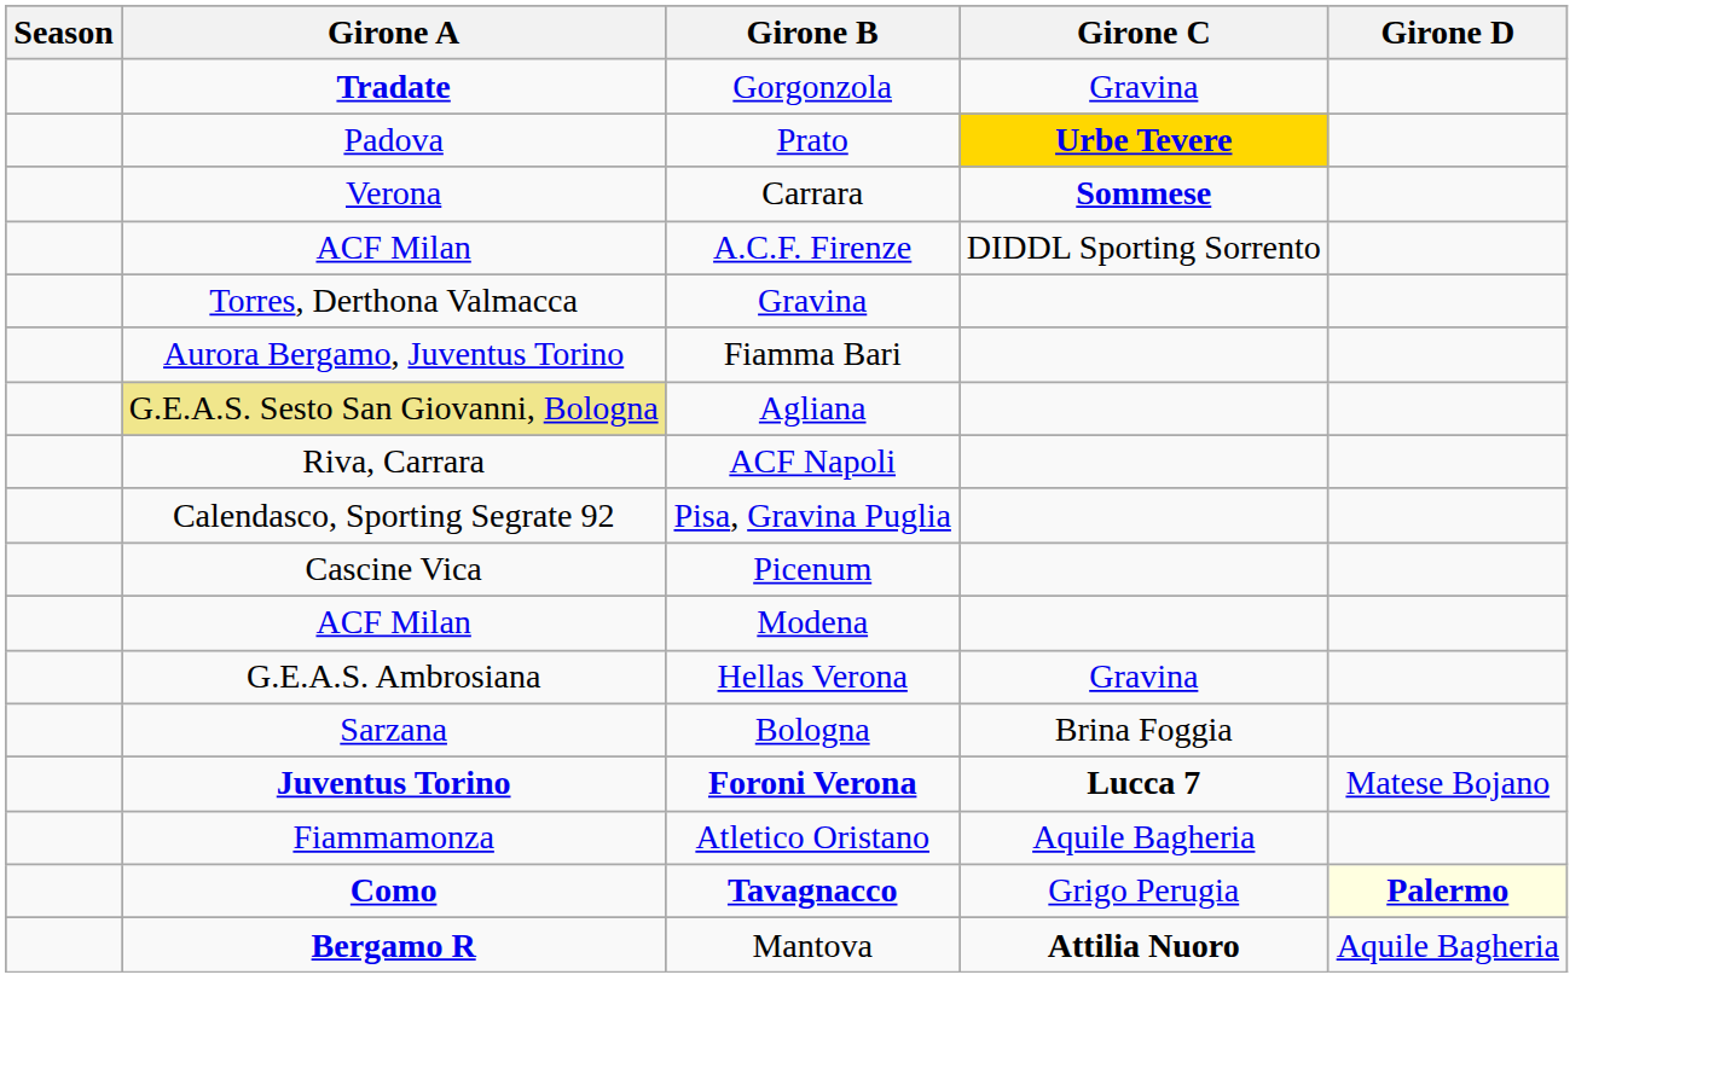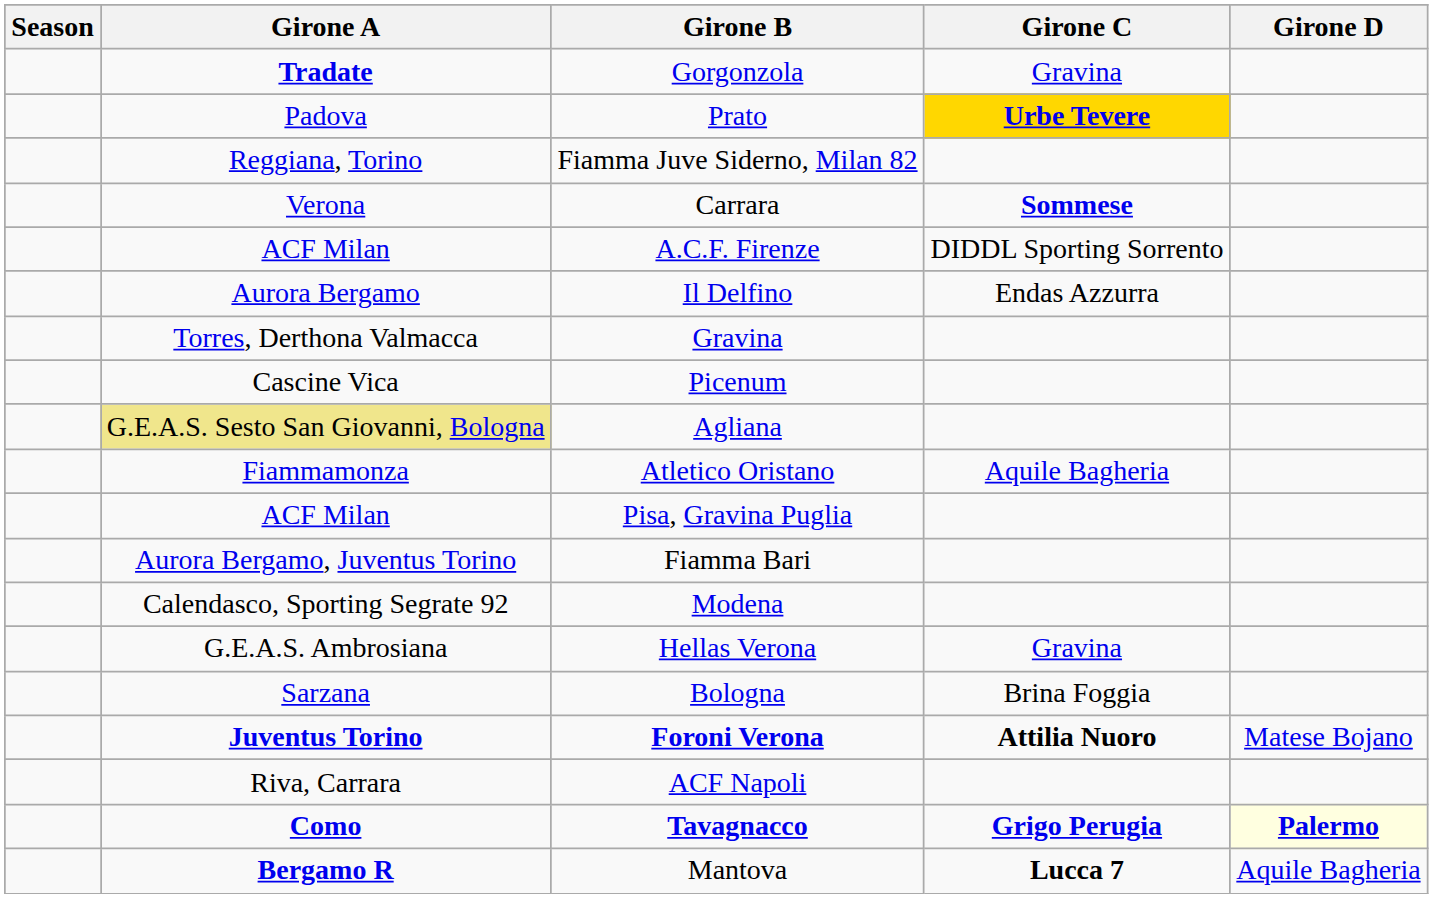 <table class="wikitable sortable plainrowheaders" style="text-align: center;">
 <tr>
 <th>Season</th>
 <th>Girone A</th>
 <th>Girone B</th>
 <th>Girone C</th>
 <th>Girone D</th>
 </tr>
 <tr>
 <td></td>
 <td><strong><a href='#'>Tradate</a></strong></td>
 <td><a href='#'>Gorgonzola</a></td>
 <td><a href='#'>Gravina</a></td>
 <td></td>
 </tr>
 <tr>
 <td></td>
 <td><a href='#'>Padova</a></td>
 <td><a href='#'>Prato</a></td>
 <td style="background: gold;"><strong><a href='#'>Urbe Tevere</a></strong></td>
 <td></td>
 </tr>
 <tr>
 <td></td>
+<td><a href='#'>Reggiana</a>, <a href='#'>Torino</a></td>
+<td>Fiamma Juve Siderno, <a href='#'>Milan 82</a></td>
+<td></td>
+<td></td>
+</tr>
+<tr>
+<td></td>
 <td><a href='#'>Verona</a></td>
 <td>Carrara</td>
 <td><strong><a href='#'>Sommese</a></strong></td>
 <td></td>
 </tr>
 <tr>
 <td></td>
 <td><a href='#'>ACF Milan</a></td>
 <td><a href='#'>A.C.F. Firenze</a></td>
 <td>DIDDL Sporting Sorrento</td>
 <td></td>
 </tr>
 <tr>
 <td></td>
+<td><a href='#'>Aurora Bergamo</a></td>
+<td><a href='#'>Il Delfino</a></td>
+<td>Endas Azzurra</td>
+<td></td>
+</tr>
+<tr>
+<td></td>
 <td><a href='#'>Torres</a>, Derthona Valmacca</td>
 <td><a href='#'>Gravina</a></td>
+<td></td>
+<td></td>
+</tr>
+<tr>
+<td></td>
+<td>Cascine Vica</td>
+<td><a href='#'>Picenum</a></td>
+<td></td>
+<td></td>
+</tr>
+<tr>
+<td></td>
+<td style="background: khaki;">G.E.A.S. Sesto San Giovanni, <a href='#'>Bologna</a></td>
+<td><a href='#'>Agliana</a></td>
+<td></td>
+<td></td>
+</tr>
+<tr>
+<td></td>
+<td><a href='#'>Fiammamonza</a></td>
+<td><a href='#'>Atletico Oristano</a></td>
+<td><a href='#'>Aquile Bagheria</a></td>
+<td></td>
+</tr>
+<tr>
+<td></td>
+<td><a href='#'>ACF Milan</a></td>
+<td><a href='#'>Pisa</a>, <a href='#'>Gravina Puglia</a></td>
 <td></td>
 <td></td>
 </tr>
 <tr>
 <td></td>
 <td><a href='#'>Aurora Bergamo</a>, <a href='#'>Juventus Torino</a></td>
 <td>Fiamma Bari</td>
 <td></td>
 <td></td>
 </tr>
 <tr>
 <td></td>
-<td style="background: khaki;">G.E.A.S. Sesto San Giovanni, <a href='#'>Bologna</a></td>
-<td><a href='#'>Agliana</a></td>
-<td></td>
-<td></td>
-</tr>
-<tr>
-<td></td>
-<td>Riva, Carrara</td>
-<td><a href='#'>ACF Napoli</a></td>
-<td></td>
-<td></td>
-</tr>
-<tr>
-<td></td>
 <td>Calendasco, Sporting Segrate 92</td>
-<td><a href='#'>Pisa</a>, <a href='#'>Gravina Puglia</a></td>
-<td></td>
-<td></td>
-</tr>
-<tr>
-<td></td>
-<td>Cascine Vica</td>
-<td><a href='#'>Picenum</a></td>
-<td></td>
-<td></td>
-</tr>
-<tr>
-<td></td>
-<td><a href='#'>ACF Milan</a></td>
 <td><a href='#'>Modena</a></td>
 <td></td>
 <td></td>
 </tr>
 <tr>
 <td></td>
 <td>G.E.A.S. Ambrosiana</td>
 <td><a href='#'>Hellas Verona</a></td>
 <td><a href='#'>Gravina</a></td>
 <td></td>
 </tr>
 <tr>
 <td></td>
 <td><a href='#'>Sarzana</a></td>
 <td><a href='#'>Bologna</a></td>
 <td>Brina Foggia</td>
 <td></td>
 </tr>
 <tr>
 <td></td>
 <td><strong><a href='#'>Juventus Torino</a></strong></td>
 <td><strong><a href='#'>Foroni Verona</a></strong></td>
-<td><strong>Lucca 7</strong></td>
+<td><strong>Attilia Nuoro</strong></td>
 <td><a href='#'>Matese Bojano</a></td>
 </tr>
 <tr>
 <td></td>
-<td><a href='#'>Fiammamonza</a></td>
-<td><a href='#'>Atletico Oristano</a></td>
-<td><a href='#'>Aquile Bagheria</a></td>
+<td>Riva, Carrara</td>
+<td><a href='#'>ACF Napoli</a></td>
+<td></td>
 <td></td>
 </tr>
 <tr>
 <td></td>
 <td><strong><a href='#'>Como</a></strong></td>
 <td><strong><a href='#'>Tavagnacco</a></strong></td>
-<td><a href='#'>Grigo Perugia</a></td>
+<td><strong><a href='#'>Grigo Perugia</a></strong></td>
 <td style="background: lightyellow;"><strong><a href='#'>Palermo</a></strong></td>
 </tr>
 <tr>
 <td></td>
 <td><strong><a href='#'>Bergamo R</a></strong></td>
 <td>Mantova</td>
-<td><strong>Attilia Nuoro</strong></td>
+<td><strong>Lucca 7</strong></td>
 <td><a href='#'>Aquile Bagheria</a></td>
 </tr>
 </table>
